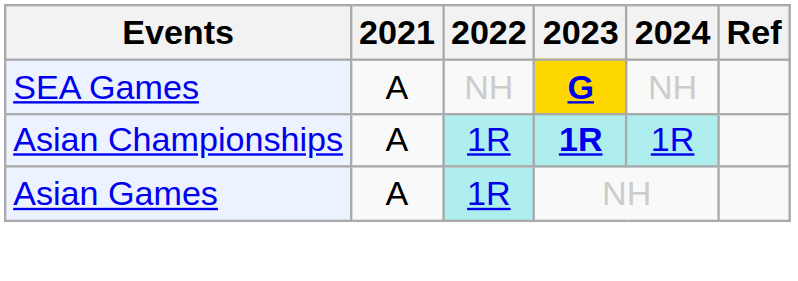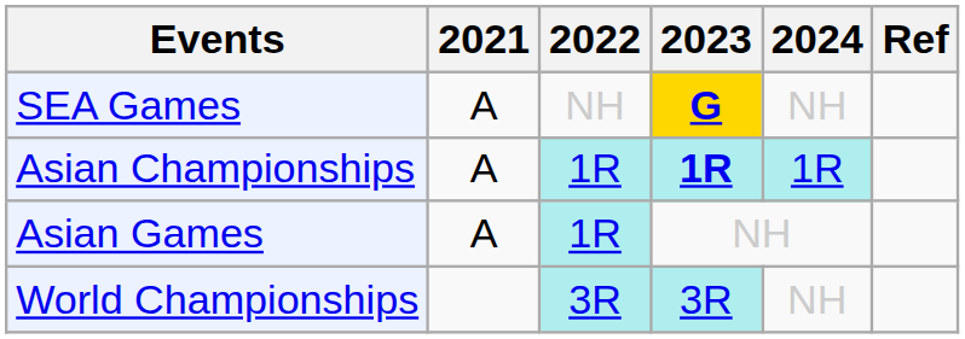 <table style='font-size: 90%; text-align:center;' class='wikitable'>
 <tr>
 <th>Events</th>
 <th>2021</th>
 <th>2022</th>
 <th>2023</th>
 <th>2024</th>
 <th>Ref</th>
 </tr>
 <tr>
 <td bgcolor="#ECF2FF"; align="left"><a href='#'>SEA Games</a></td>
 <td>A</td>
 <td style=color:#ccc>NH</td>
 <td bgcolor=gold><a href='#'><strong>G</strong></a></td>
 <td style=color:#ccc>NH</td>
 <td></td>
 </tr>
 <tr>
 <td bgcolor="#ECF2FF"; align="left"><a href='#'>Asian Championships</a></td>
 <td>A</td>
 <td bgcolor=AFEEEE><a href='#'>1R</a></td>
 <td bgcolor=AFEEEE><strong><a href='#'>1R</a></strong></td>
 <td bgcolor=AFEEEE><a href='#'>1R</a></td>
 <td></td>
 </tr>
 <tr>
 <td bgcolor="#ECF2FF"; align="left"><a href='#'>Asian Games</a></td>
 <td>A</td>
 <td bgcolor=AFEEEE><a href='#'>1R</a></td>
 <td colspan="2" style=color:#ccc>NH</td>
 <td></td>
 </tr>
+<tr>
+<td bgcolor="#ECF2FF"; align="left"><a href='#'>World Championships</a></td>
+<td><a href='#'></a></td>
+<td bgcolor=AFEEEE><a href='#'>3R</a></td>
+<td bgcolor=AFEEEE><a href='#'>3R</a></td>
+<td style=color:#ccc>NH</td>
+<td></td>
+</tr>
 </table>
